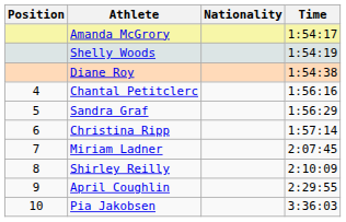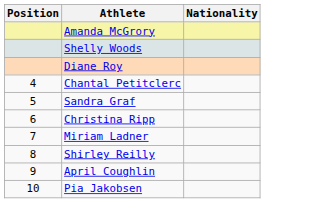 <table class="wikitable sortable">
 <tr>
 <th>Position</th>
 <th>Athlete</th>
 <th>Nationality</th>
-<th>Time</th>
 </tr>
 <tr bgcolor="#F7F6A8">
 <td align=center></td>
 <td><a href='#'>Amanda McGrory</a></td>
 <td></td>
-<td>1:54:17</td>
 </tr>
 <tr bgcolor="#DCE5E5">
 <td align=center></td>
 <td><a href='#'>Shelly Woods</a></td>
 <td></td>
-<td>1:54:19</td>
 </tr>
 <tr bgcolor="#FFDAB9">
 <td align=center></td>
 <td><a href='#'>Diane Roy</a></td>
 <td></td>
-<td>1:54:38</td>
 </tr>
 <tr>
 <td align=center>4</td>
 <td><a href='#'>Chantal Petitclerc</a></td>
 <td></td>
-<td>1:56:16</td>
 </tr>
 <tr>
 <td align=center>5</td>
 <td><a href='#'>Sandra Graf</a></td>
 <td></td>
-<td>1:56:29</td>
 </tr>
 <tr>
 <td align=center>6</td>
 <td><a href='#'>Christina Ripp</a></td>
 <td></td>
-<td>1:57:14</td>
 </tr>
 <tr>
 <td align=center>7</td>
 <td><a href='#'>Miriam Ladner</a></td>
 <td></td>
-<td>2:07:45</td>
 </tr>
 <tr>
 <td align=center>8</td>
 <td><a href='#'>Shirley Reilly</a></td>
 <td></td>
-<td>2:10:09</td>
 </tr>
 <tr>
 <td align=center>9</td>
 <td><a href='#'>April Coughlin</a></td>
 <td></td>
-<td>2:29:55</td>
 </tr>
 <tr>
 <td align=center>10</td>
 <td><a href='#'>Pia Jakobsen</a></td>
 <td></td>
-<td>3:36:03</td>
 </tr>
 </table>
